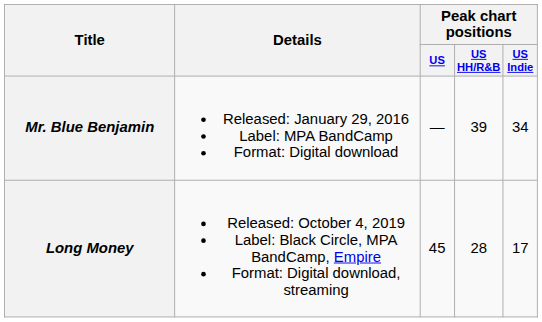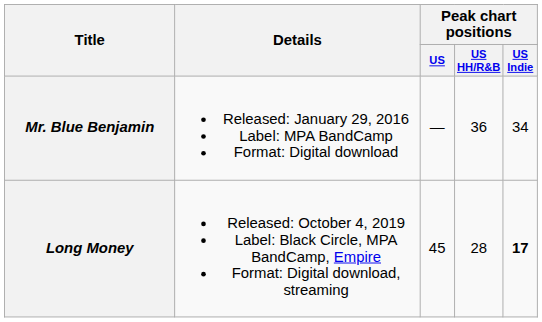 <table class="wikitable plainrowheaders" style="text-align:center;">
 <tr>
 <th scope="col" rowspan="2" style="width:11em;">Title</th>
 <th scope="col" rowspan="2" style="width:16em;">Details</th>
 <th colspan="3" scope="col">Peak chart positions</th>
 </tr>
 <tr style="font-size:smaller;">
 <th style="width:2.6em; font-size:90%;"><a href='#'>US</a><br></th>
 <th style="width:2.6em; font-size:90%;"><a href='#'>US HH/R&B</a><br></th>
 <th style="width:2.6em; font-size:90%;"><a href='#'>US Indie</a><br></th>
 </tr>
 <tr>
 <th scope="row"><em>Mr. Blue Benjamin</em></th>
 <td><br><ul><li>Released: January 29, 2016</li><li>Label: MPA BandCamp</li><li>Format: Digital download</li></ul></td>
 <td>—</td>
-<td>39</td>
+<td>36</td>
 <td>34</td>
 </tr>
 <tr>
 <th scope="row"><em>Long Money</em><br></th>
 <td><br><ul><li>Released: October 4, 2019</li><li>Label: Black Circle, MPA BandCamp, <a href='#'>Empire</a></li><li>Format: Digital download, streaming</li></ul></td>
 <td>45</td>
 <td>28</td>
-<td>17</td>
+<td><strong>17</strong></td>
 </tr>
 </table>
